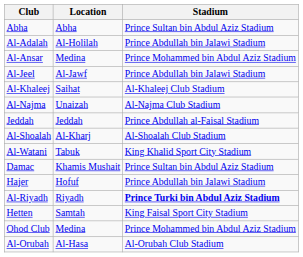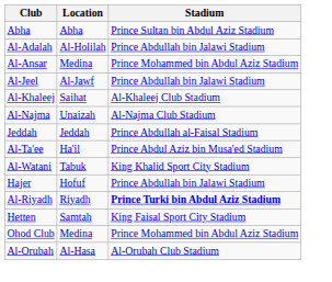 <table class="wikitable sortable">
 <tr>
 <th>Club</th>
 <th>Location</th>
 <th>Stadium</th>
 </tr>
 <tr>
 <td><a href='#'>Abha</a></td>
 <td><a href='#'>Abha</a></td>
 <td><a href='#'>Prince Sultan bin Abdul Aziz Stadium</a></td>
 </tr>
 <tr>
 <td><a href='#'>Al-Adalah</a></td>
 <td><a href='#'>Al-Holilah</a></td>
 <td><a href='#'>Prince Abdullah bin Jalawi Stadium</a></td>
 </tr>
 <tr>
 <td><a href='#'>Al-Ansar</a></td>
 <td><a href='#'>Medina</a></td>
 <td><a href='#'>Prince Mohammed bin Abdul Aziz Stadium</a></td>
 </tr>
 <tr>
 <td><a href='#'>Al-Jeel</a></td>
 <td><a href='#'>Al-Jawf</a></td>
 <td><a href='#'>Prince Abdullah bin Jalawi Stadium</a></td>
 </tr>
 <tr>
 <td><a href='#'>Al-Khaleej</a></td>
 <td><a href='#'>Saihat</a></td>
 <td><a href='#'>Al-Khaleej Club Stadium</a></td>
 </tr>
 <tr>
 <td><a href='#'>Al-Najma</a></td>
 <td><a href='#'>Unaizah</a></td>
 <td><a href='#'>Al-Najma Club Stadium</a></td>
 </tr>
 <tr>
 <td><a href='#'>Jeddah</a></td>
 <td><a href='#'>Jeddah</a></td>
 <td><a href='#'>Prince Abdullah al-Faisal Stadium</a></td>
 </tr>
 <tr>
-<td><a href='#'>Al-Shoalah</a></td>
-<td><a href='#'>Al-Kharj</a></td>
-<td><a href='#'>Al-Shoalah Club Stadium</a></td>
+<td><a href='#'>Al-Ta'ee</a></td>
+<td><a href='#'>Ha'il</a></td>
+<td><a href='#'>Prince Abdul Aziz bin Musa'ed Stadium</a></td>
 </tr>
 <tr>
 <td><a href='#'>Al-Watani</a></td>
 <td><a href='#'>Tabuk</a></td>
 <td><a href='#'>King Khalid Sport City Stadium</a></td>
-</tr>
-<tr>
-<td><a href='#'>Damac</a></td>
-<td><a href='#'>Khamis Mushait</a></td>
-<td><a href='#'>Prince Sultan bin Abdul Aziz Stadium</a></td>
 </tr>
 <tr>
 <td><a href='#'>Hajer</a></td>
 <td><a href='#'>Hofuf</a></td>
 <td><a href='#'>Prince Abdullah bin Jalawi Stadium</a></td>
 </tr>
 <tr>
 <td><a href='#'>Al-Riyadh</a></td>
 <td><a href='#'>Riyadh</a></td>
 <td><strong><a href='#'>Prince Turki bin Abdul Aziz Stadium</a></strong></td>
 </tr>
 <tr>
 <td><a href='#'>Hetten</a></td>
 <td><a href='#'>Samtah</a></td>
 <td><a href='#'>King Faisal Sport City Stadium</a></td>
 </tr>
 <tr>
 <td><a href='#'>Ohod Club</a></td>
 <td><a href='#'>Medina</a></td>
 <td><a href='#'>Prince Mohammed bin Abdul Aziz Stadium</a></td>
 </tr>
 <tr>
 <td><a href='#'>Al-Orubah</a></td>
 <td><a href='#'>Al-Hasa</a></td>
 <td><a href='#'>Al-Orubah Club Stadium</a></td>
 </tr>
 </table>
